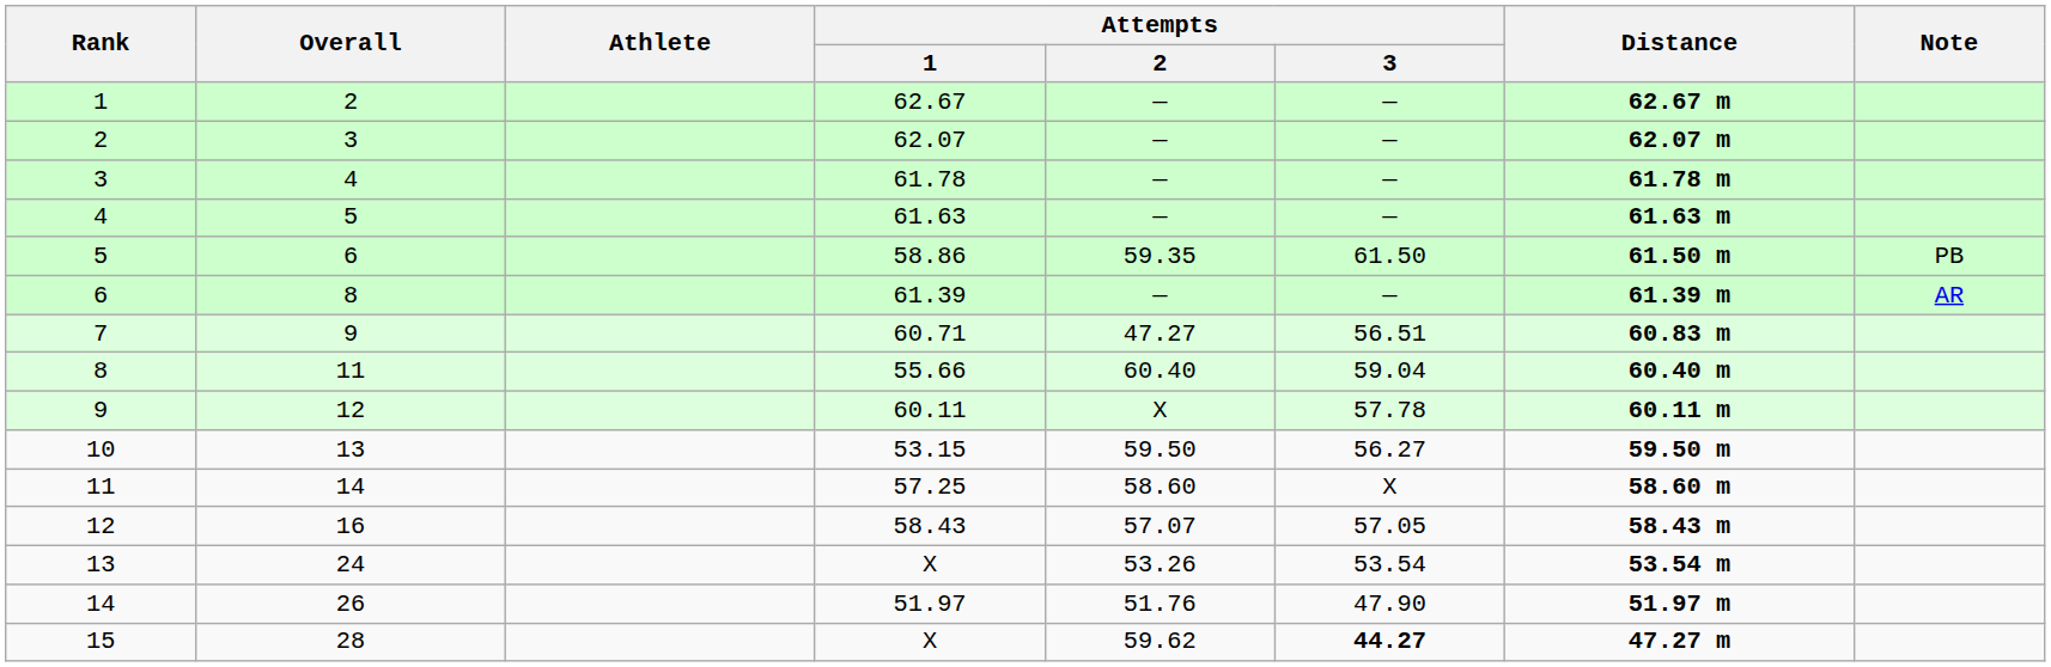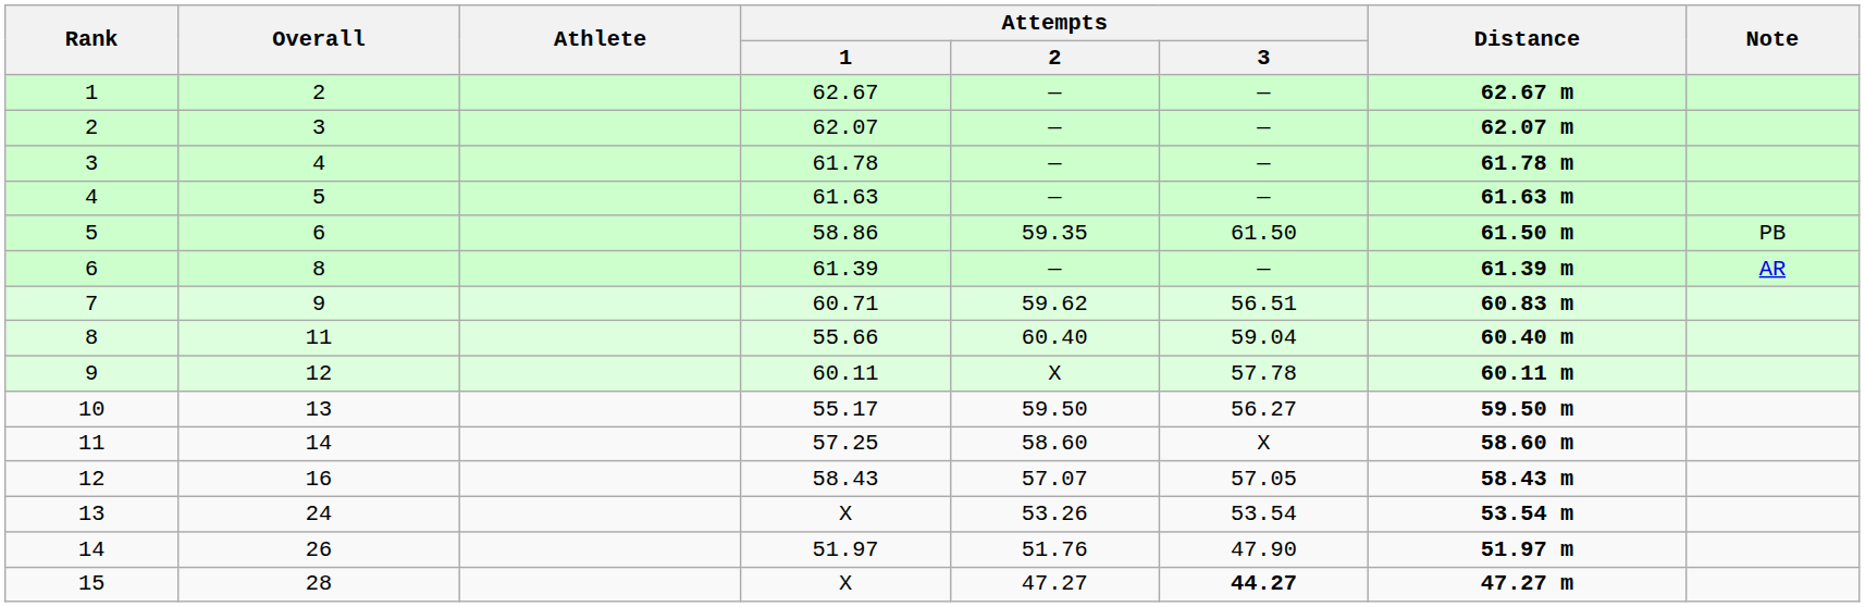 <table class="wikitable" style=" text-align:center; font-size:110%;" width="95%">
 <tr>
 <th rowspan="2">Rank</th>
 <th rowspan="2">Overall</th>
 <th rowspan="2">Athlete</th>
 <th colspan="3">Attempts</th>
 <th rowspan="2">Distance</th>
 <th rowspan="2">Note</th>
 </tr>
 <tr>
 <th>1</th>
 <th>2</th>
 <th>3</th>
 </tr>
 <tr style="background:#ccffcc;">
 <td>1</td>
 <td>2</td>
 <td align=left></td>
 <td>62.67</td>
 <td>—</td>
 <td>—</td>
 <td><strong>62.67 m</strong></td>
 <td></td>
 </tr>
 <tr style="background:#ccffcc;">
 <td>2</td>
 <td>3</td>
 <td align=left></td>
 <td>62.07</td>
 <td>—</td>
 <td>—</td>
 <td><strong>62.07 m </strong></td>
 <td></td>
 </tr>
 <tr style="background:#ccffcc;">
 <td>3</td>
 <td>4</td>
 <td align=left></td>
 <td>61.78</td>
 <td>—</td>
 <td>—</td>
 <td><strong>61.78 m </strong></td>
 <td></td>
 </tr>
 <tr style="background:#ccffcc;">
 <td>4</td>
 <td>5</td>
 <td align=left></td>
 <td>61.63</td>
 <td>—</td>
 <td>—</td>
 <td><strong>61.63 m </strong></td>
 <td></td>
 </tr>
 <tr style="background:#ccffcc;">
 <td>5</td>
 <td>6</td>
 <td align=left></td>
 <td>58.86</td>
 <td>59.35</td>
 <td>61.50</td>
 <td><strong>61.50 m </strong></td>
 <td>PB</td>
 </tr>
 <tr style="background:#ccffcc;">
 <td>6</td>
 <td>8</td>
 <td align=left></td>
 <td>61.39</td>
 <td>—</td>
 <td>—</td>
 <td><strong>61.39 m  </strong></td>
 <td><a href='#'>AR</a></td>
 </tr>
 <tr style="background:#ddffdd;">
 <td>7</td>
 <td>9</td>
 <td align=left></td>
 <td>60.71</td>
-<td>47.27</td>
+<td>59.62</td>
 <td>56.51</td>
 <td><strong>60.83 m </strong></td>
 <td></td>
 </tr>
 <tr style="background:#ddffdd;">
 <td>8</td>
 <td>11</td>
 <td align=left></td>
 <td>55.66</td>
 <td>60.40</td>
 <td>59.04</td>
 <td><strong>60.40 m </strong></td>
 <td></td>
 </tr>
 <tr style="background:#ddffdd;">
 <td>9</td>
 <td>12</td>
 <td align=left></td>
 <td>60.11</td>
 <td>X</td>
 <td>57.78</td>
 <td><strong>60.11 m </strong></td>
 <td></td>
 </tr>
 <tr>
 <td>10</td>
 <td>13</td>
 <td align=left></td>
-<td>53.15</td>
+<td>55.17</td>
 <td>59.50</td>
 <td>56.27</td>
 <td><strong>59.50 m </strong></td>
 <td></td>
 </tr>
 <tr>
 <td>11</td>
 <td>14</td>
 <td align=left></td>
 <td>57.25</td>
 <td>58.60</td>
 <td>X</td>
 <td><strong>58.60 m </strong></td>
 <td></td>
 </tr>
 <tr>
 <td>12</td>
 <td>16</td>
 <td align=left></td>
 <td>58.43</td>
 <td>57.07</td>
 <td>57.05</td>
 <td><strong>58.43 m </strong></td>
 <td></td>
 </tr>
 <tr>
 <td>13</td>
 <td>24</td>
 <td align=left></td>
 <td>X</td>
 <td>53.26</td>
 <td>53.54</td>
 <td><strong>53.54 m </strong></td>
 <td></td>
 </tr>
 <tr>
 <td>14</td>
 <td>26</td>
 <td align=left></td>
 <td>51.97</td>
 <td>51.76</td>
 <td>47.90</td>
 <td><strong>51.97 m </strong></td>
 <td></td>
 </tr>
 <tr>
 <td>15</td>
 <td>28</td>
 <td align=left></td>
 <td>X</td>
-<td>59.62</td>
+<td>47.27</td>
 <td><strong>44.27</strong></td>
 <td><strong>47.27 m </strong></td>
 <td></td>
 </tr>
 </table>
